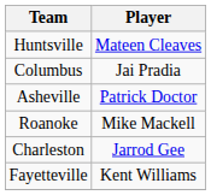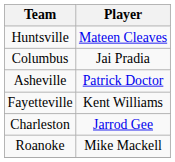 <table class="wikitable" style="text-align:center">
 <tr>
 <th>Team</th>
 <th>Player</th>
 </tr>
 <tr>
 <td>Huntsville</td>
 <td><a href='#'>Mateen Cleaves</a></td>
 </tr>
 <tr>
 <td>Columbus</td>
 <td>Jai Pradia</td>
 </tr>
 <tr>
 <td>Asheville</td>
 <td><a href='#'>Patrick Doctor</a></td>
 </tr>
 <tr>
-<td>Roanoke</td>
-<td>Mike Mackell</td>
+<td>Fayetteville</td>
+<td>Kent Williams</td>
 </tr>
 <tr>
 <td>Charleston</td>
 <td><a href='#'>Jarrod Gee</a></td>
 </tr>
 <tr>
-<td>Fayetteville</td>
-<td>Kent Williams</td>
+<td>Roanoke</td>
+<td>Mike Mackell</td>
 </tr>
 <tr>
 </tr>
 </table>
